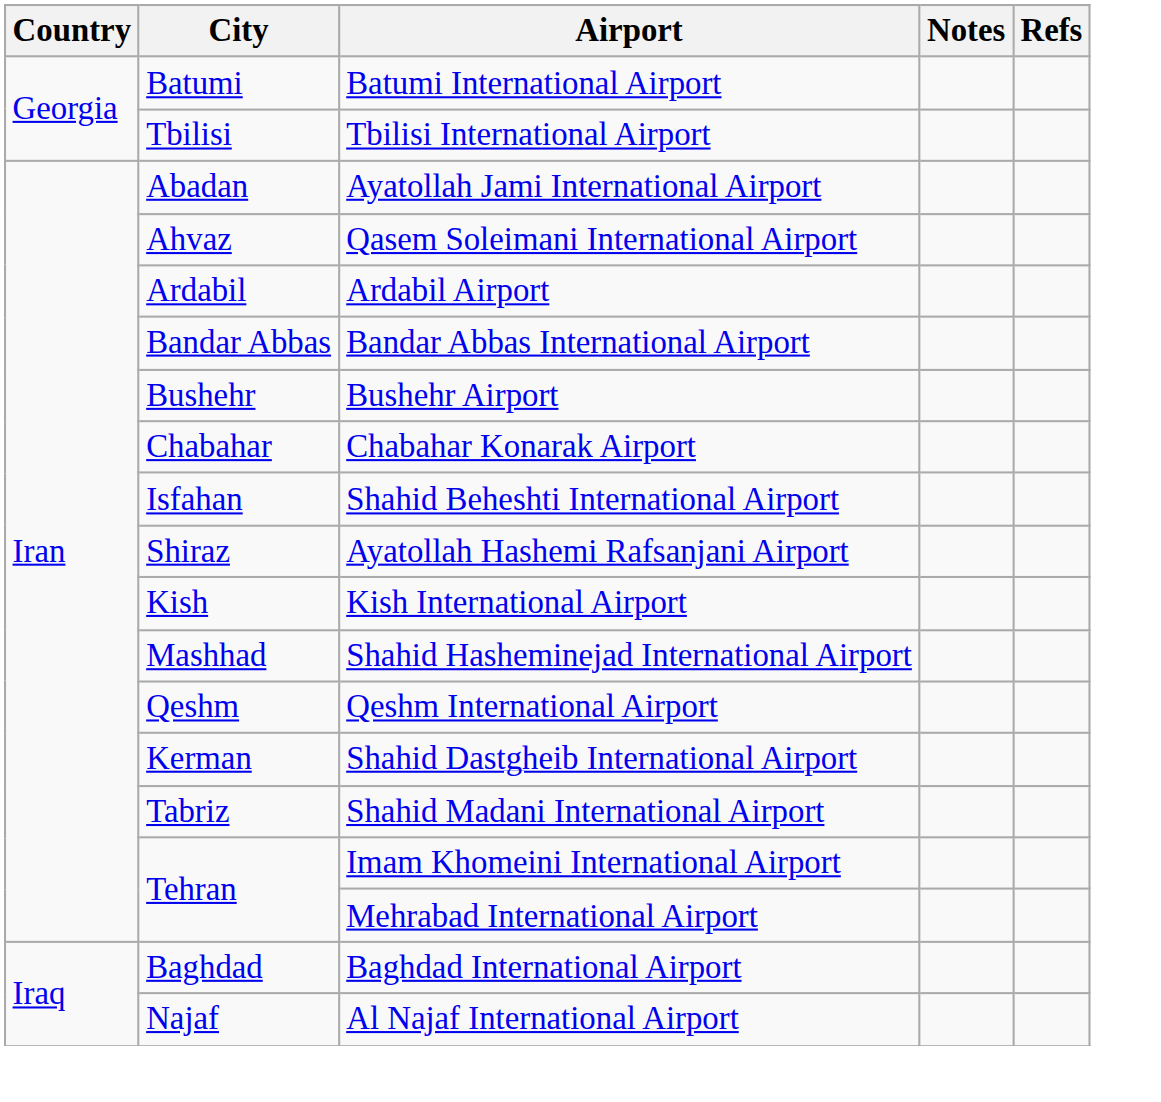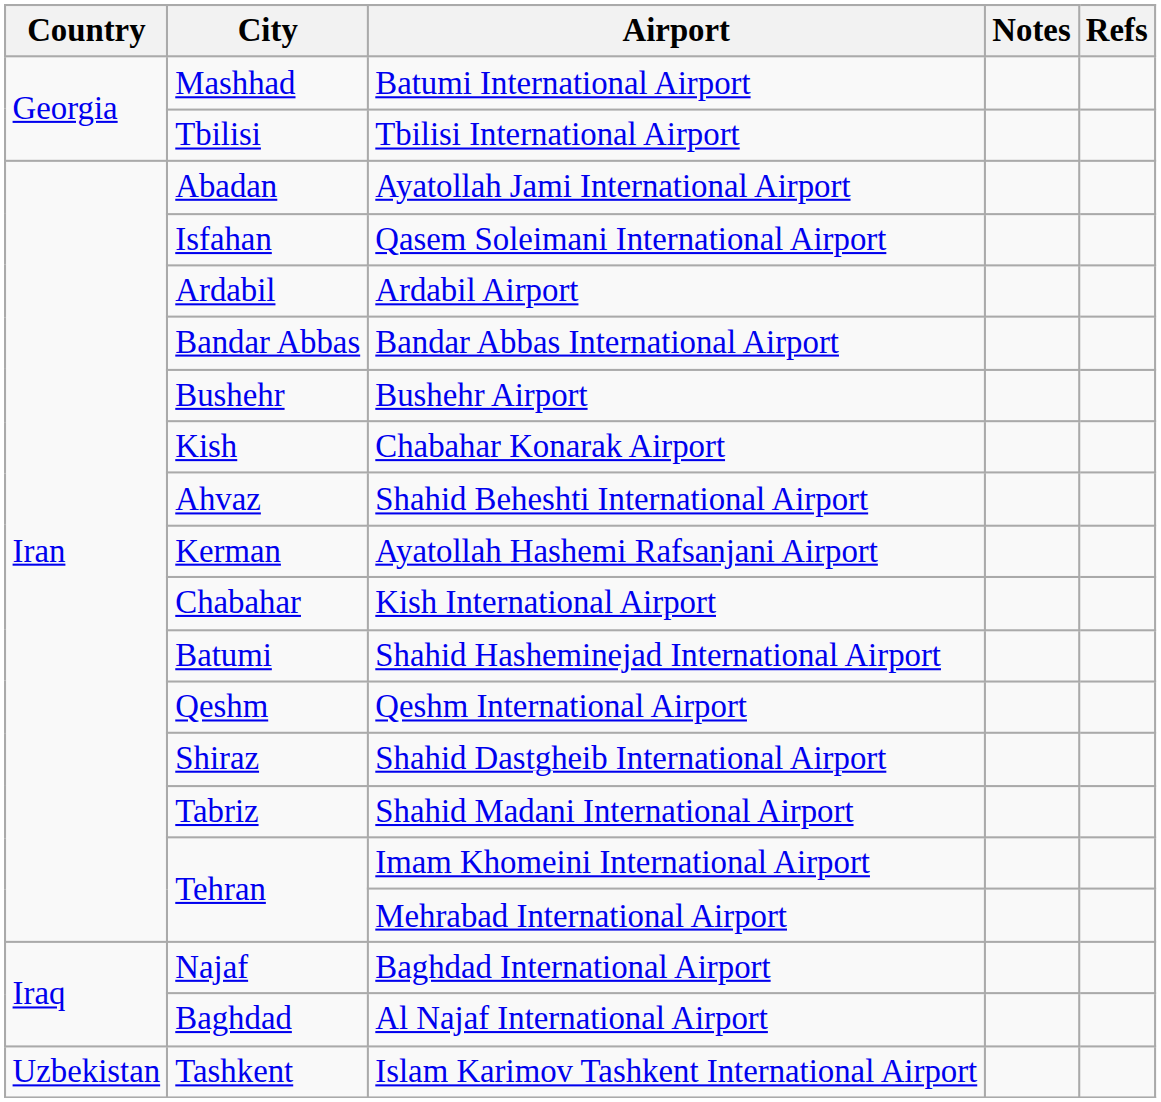 <table class="sortable wikitable">
 <tr>
 <th>Country</th>
 <th>City</th>
 <th>Airport</th>
 <th>Notes</th>
 <th>Refs</th>
 </tr>
 <tr>
 <td rowspan=2><a href='#'>Georgia</a></td>
-<td><a href='#'>Batumi</a></td>
+<td><a href='#'>Mashhad</a></td>
 <td><a href='#'>Batumi International Airport</a></td>
 <td></td>
 <td align=center></td>
 </tr>
 <tr>
 <td><a href='#'>Tbilisi</a></td>
 <td><a href='#'>Tbilisi International Airport</a></td>
 <td align=center></td>
 <td align=center></td>
 </tr>
 <tr>
 <td rowspan=15><a href='#'>Iran</a></td>
 <td><a href='#'>Abadan</a></td>
 <td><a href='#'>Ayatollah Jami International Airport</a></td>
 <td align=center></td>
 <td align=center></td>
 </tr>
 <tr>
-<td><a href='#'>Ahvaz</a></td>
+<td><a href='#'>Isfahan</a></td>
 <td><a href='#'>Qasem Soleimani International Airport</a></td>
 <td align=center></td>
 <td align=center></td>
 </tr>
 <tr>
 <td><a href='#'>Ardabil</a></td>
 <td><a href='#'>Ardabil Airport</a></td>
 <td align=center></td>
 <td align=center></td>
 </tr>
 <tr>
 <td><a href='#'>Bandar Abbas</a></td>
 <td><a href='#'>Bandar Abbas International Airport</a></td>
 <td align=center></td>
 <td align=center></td>
 </tr>
 <tr>
 <td><a href='#'>Bushehr</a></td>
 <td><a href='#'>Bushehr Airport</a></td>
 <td align=center></td>
 <td align=center></td>
 </tr>
 <tr>
-<td><a href='#'>Chabahar</a></td>
+<td><a href='#'>Kish</a></td>
 <td><a href='#'>Chabahar Konarak Airport</a></td>
 <td align=center></td>
 <td align=center></td>
 </tr>
 <tr>
-<td><a href='#'>Isfahan</a></td>
+<td><a href='#'>Ahvaz</a></td>
 <td><a href='#'>Shahid Beheshti International Airport</a></td>
 <td align=center></td>
 <td align=center></td>
 </tr>
 <tr>
-<td><a href='#'>Shiraz</a></td>
+<td><a href='#'>Kerman</a></td>
 <td><a href='#'>Ayatollah Hashemi Rafsanjani Airport</a></td>
 <td align=center></td>
 <td align=center></td>
 </tr>
 <tr>
-<td><a href='#'>Kish</a></td>
+<td><a href='#'>Chabahar</a></td>
 <td><a href='#'>Kish International Airport</a></td>
 <td align=center></td>
 <td align=center></td>
 </tr>
 <tr>
-<td><a href='#'>Mashhad</a></td>
+<td><a href='#'>Batumi</a></td>
 <td><a href='#'>Shahid Hasheminejad International Airport</a></td>
 <td></td>
 <td align=center></td>
 </tr>
 <tr>
 <td><a href='#'>Qeshm</a></td>
 <td><a href='#'>Qeshm International Airport</a></td>
 <td align=center></td>
 <td align=center></td>
 </tr>
 <tr>
-<td><a href='#'>Kerman</a></td>
+<td><a href='#'>Shiraz</a></td>
 <td><a href='#'>Shahid Dastgheib International Airport</a></td>
 <td align=center></td>
 <td align=center></td>
 </tr>
 <tr>
 <td><a href='#'>Tabriz</a></td>
 <td><a href='#'>Shahid Madani International Airport</a></td>
 <td align=center></td>
 <td align=center></td>
 </tr>
 <tr>
 <td rowspan="2"><a href='#'>Tehran</a></td>
 <td><a href='#'>Imam Khomeini International Airport</a></td>
 <td></td>
 <td align=center></td>
 </tr>
 <tr>
 <td><a href='#'>Mehrabad International Airport</a></td>
 <td></td>
 <td align=center></td>
 </tr>
 <tr>
 <td rowspan=2><a href='#'>Iraq</a></td>
-<td><a href='#'>Baghdad</a></td>
+<td><a href='#'>Najaf</a></td>
 <td><a href='#'>Baghdad International Airport</a></td>
 <td align=center></td>
 <td align=center></td>
 </tr>
 <tr>
-<td><a href='#'>Najaf</a></td>
+<td><a href='#'>Baghdad</a></td>
 <td><a href='#'>Al Najaf International Airport</a></td>
 <td align=center></td>
 <td align=center></td>
 </tr>
 <tr>
+<td><a href='#'>Uzbekistan</a></td>
+<td><a href='#'>Tashkent</a></td>
+<td><a href='#'>Islam Karimov Tashkent International Airport</a></td>
+<td align="center"></td>
+<td align=center></td>
+</tr>
+<tr>
 </tr>
 </table>
